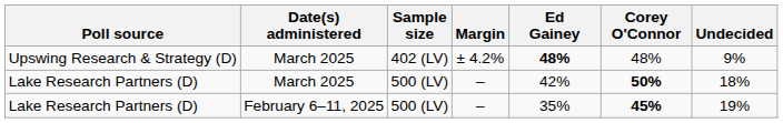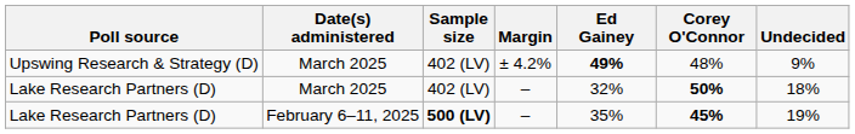 <table class="wikitable" style="font-size:90%;text-align:center;">
 <tr valign=bottom>
 <th>Poll source</th>
 <th>Date(s)<br>administered</th>
 <th>Sample<br>size</th>
 <th>Margin<br></th>
 <th style="width:80px;">Ed<br>Gainey</th>
 <th style="width:80px;">Corey<br>O'Connor</th>
 <th>Undecided</th>
 </tr>
 <tr>
 <td style="text-align:left;">Upswing Research & Strategy (D)</td>
 <td>March 2025</td>
 <td>402 (LV)</td>
 <td>± 4.2%</td>
-<td><strong>48%</strong></td>
+<td><strong>49%</strong></td>
 <td>48%</td>
 <td>9%</td>
 </tr>
 <tr>
 <td style="text-align:left;">Lake Research Partners (D)</td>
 <td>March 2025</td>
-<td>500 (LV)</td>
+<td>402 (LV)</td>
 <td>–</td>
-<td>42%</td>
+<td>32%</td>
 <td><strong>50%</strong></td>
 <td>18%</td>
 </tr>
 <tr>
 <td style="text-align:left;">Lake Research Partners (D)</td>
 <td>February 6–11, 2025</td>
-<td>500 (LV)</td>
+<td><strong>500 (LV)</strong></td>
 <td>–</td>
 <td>35%</td>
 <td><strong>45%</strong></td>
 <td>19%</td>
 </tr>
 </table>
